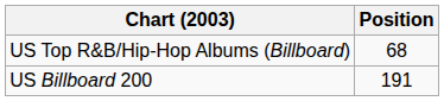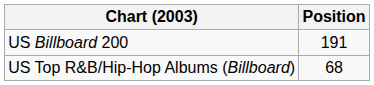 <table class="wikitable sortable">
 <tr>
 <th>Chart (2003)</th>
 <th>Position</th>
 </tr>
 <tr>
+<td>US <em>Billboard</em> 200</td>
+<td align="center">191</td>
+</tr>
+<tr>
 <td>US Top R&B/Hip-Hop Albums (<em>Billboard</em>)</td>
 <td align="center">68</td>
 </tr>
-<tr>
-<td>US <em>Billboard</em> 200</td>
-<td align="center">191</td>
-</tr>
 </table>
